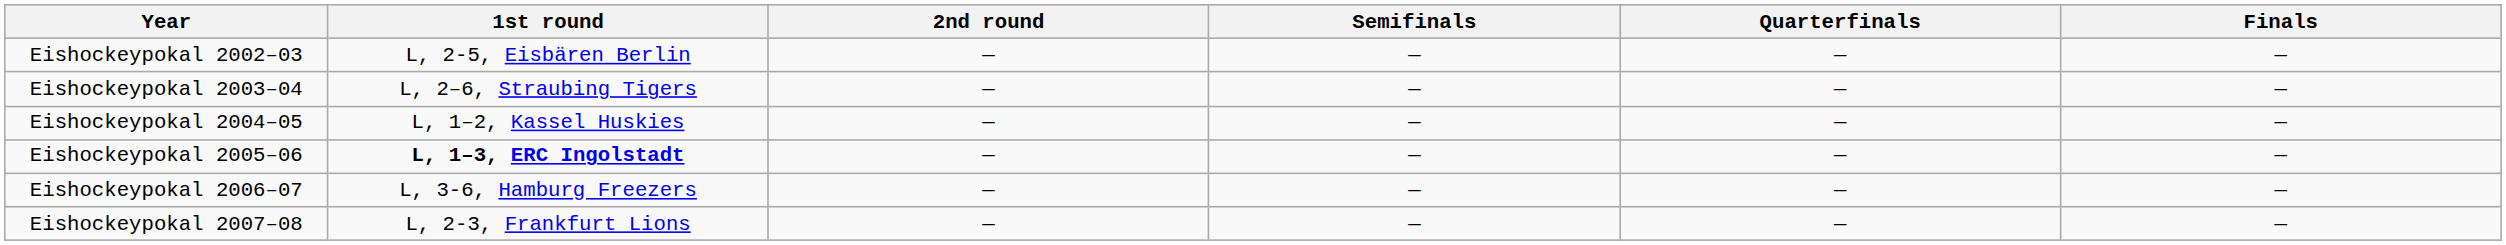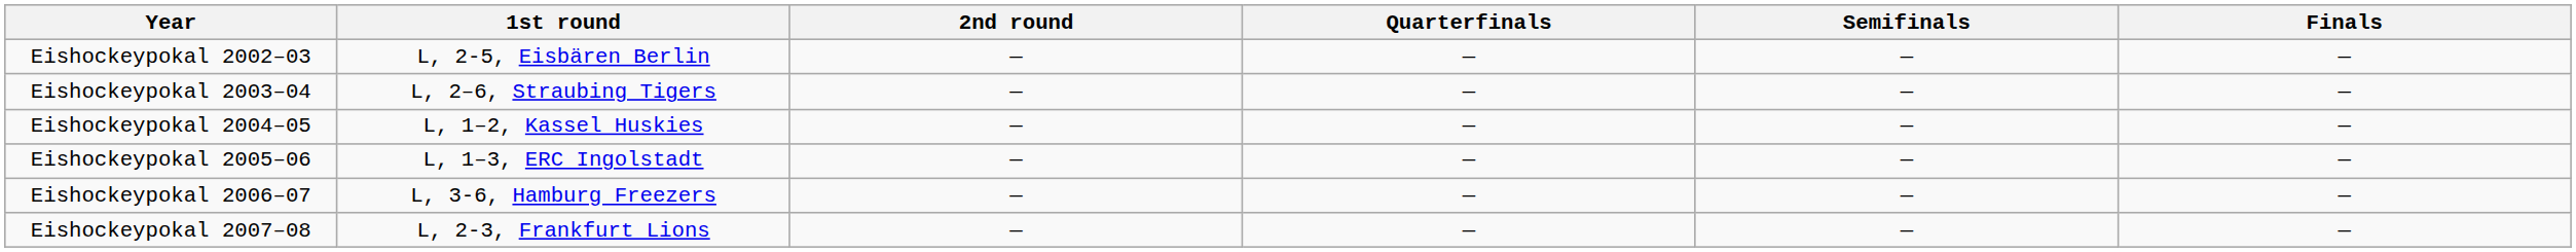 <table class="wikitable" style="text-align: center;" border=" 1px #aaa solid" style="margin: 1em 1em 1em 0; background: #f9f9f9; border-collapse: collapse; width:85%">
 <tr>
 <th width=11%>Year</th>
 <th width=15%>1st round</th>
 <th width=15%>2nd round</th>
+<th width=15%>Quarterfinals</th>
 <th width=14%>Semifinals</th>
-<th width=15%>Quarterfinals</th>
 <th width=15%>Finals</th>
 </tr>
 <tr>
 <td>Eishockeypokal 2002–03</td>
 <td>L, 2-5, <a href='#'>Eisbären Berlin</a></td>
 <td>—</td>
 <td>—</td>
 <td>—</td>
 <td>—</td>
 </tr>
 <tr>
 <td>Eishockeypokal 2003–04</td>
 <td>L, 2–6, <a href='#'>Straubing Tigers</a></td>
 <td>—</td>
 <td>—</td>
 <td>—</td>
 <td>—</td>
 </tr>
 <tr>
 <td>Eishockeypokal 2004–05</td>
 <td>L, 1–2, <a href='#'>Kassel Huskies</a></td>
 <td>—</td>
 <td>—</td>
 <td>—</td>
 <td>—</td>
 </tr>
 <tr>
 <td>Eishockeypokal 2005–06</td>
-<td><strong>L, 1–3, <a href='#'>ERC Ingolstadt</a></strong></td>
+<td>L, 1–3, <a href='#'>ERC Ingolstadt</a></td>
 <td>—</td>
 <td>—</td>
 <td>—</td>
 <td>—</td>
 </tr>
 <tr>
 <td>Eishockeypokal 2006–07</td>
 <td>L, 3-6, <a href='#'>Hamburg Freezers</a></td>
 <td>—</td>
 <td>—</td>
 <td>—</td>
 <td>—</td>
 </tr>
 <tr>
 <td>Eishockeypokal 2007–08</td>
 <td>L, 2-3, <a href='#'>Frankfurt Lions</a></td>
 <td>—</td>
 <td>—</td>
 <td>—</td>
 <td>—</td>
 </tr>
 </table>
